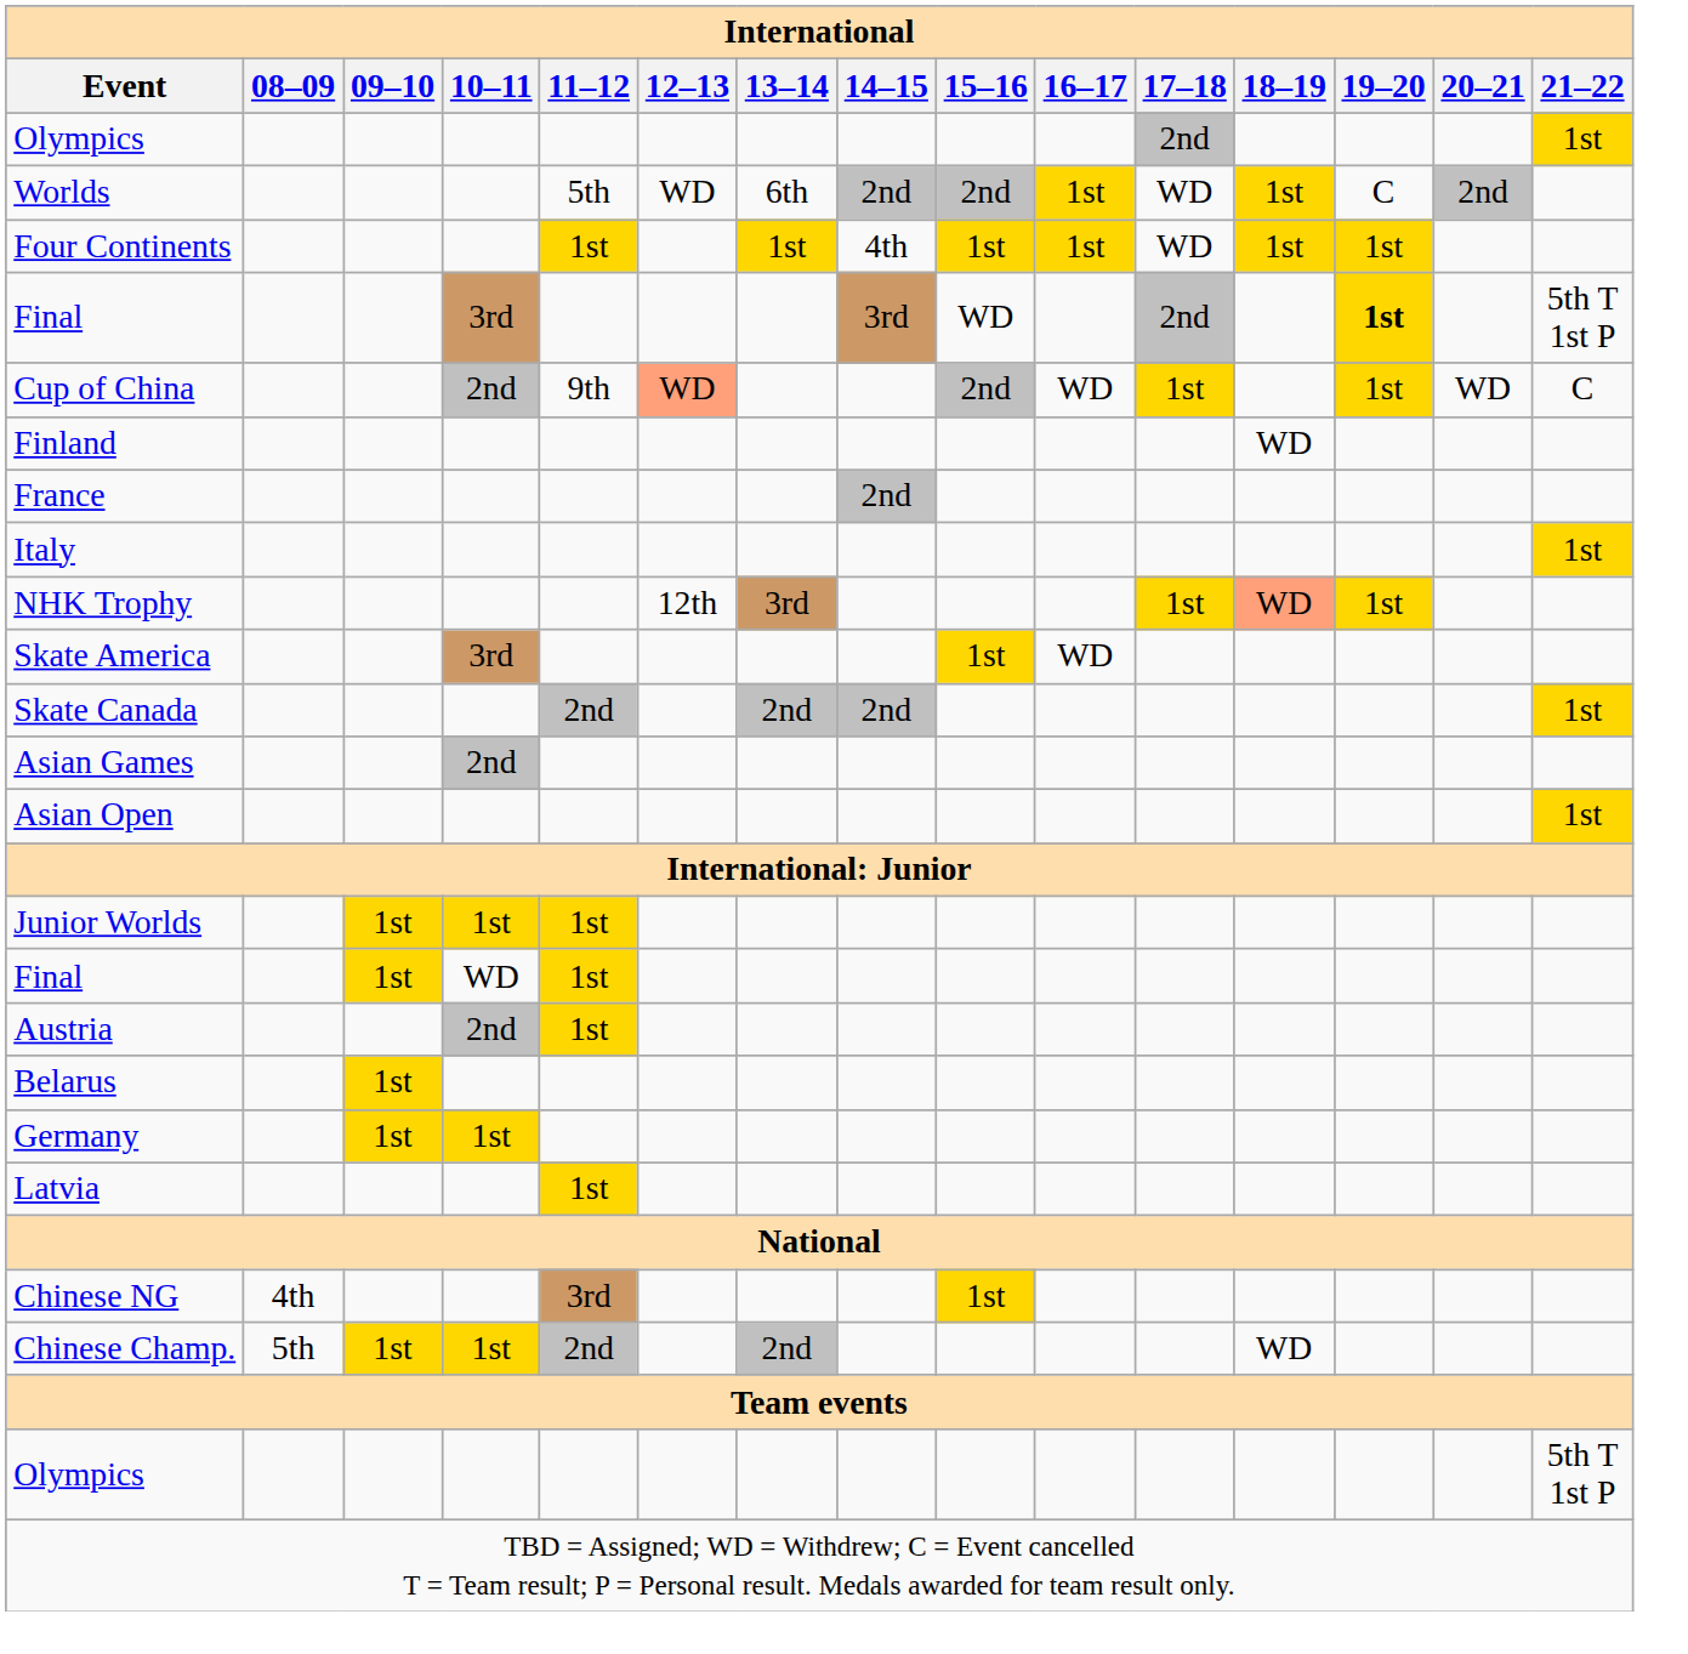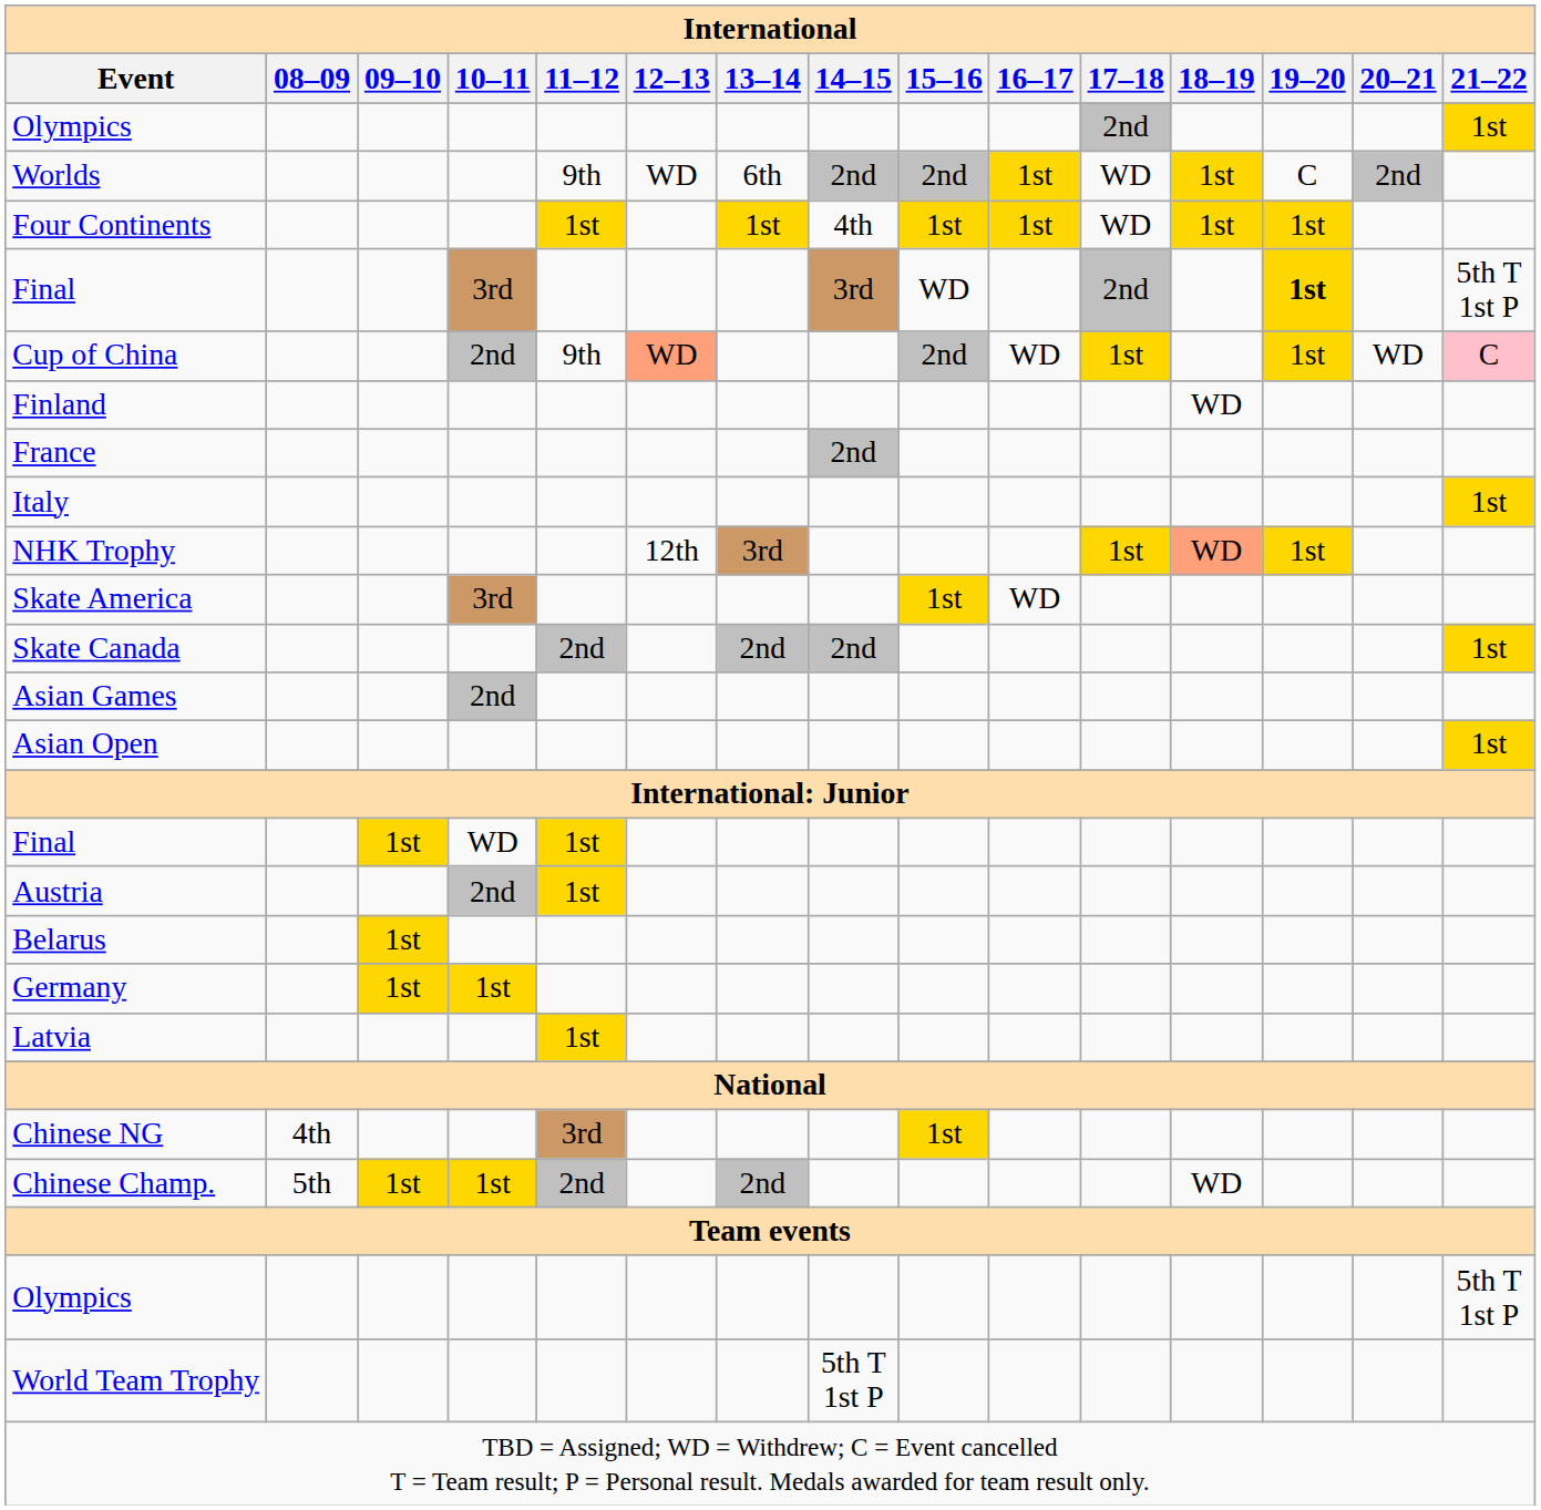 <table class="wikitable" style="text-align:center">
 <tr>
 <th colspan=15 style="background-color: #ffdead; " align="center">International</th>
 </tr>
 <tr>
 <th>Event</th>
 <th><a href='#'>08–09</a></th>
 <th><a href='#'>09–10</a></th>
 <th><a href='#'>10–11</a></th>
 <th><a href='#'>11–12</a></th>
 <th><a href='#'>12–13</a></th>
 <th><a href='#'>13–14</a></th>
 <th><a href='#'>14–15</a></th>
 <th><a href='#'>15–16</a></th>
 <th><a href='#'>16–17</a></th>
 <th><a href='#'>17–18</a></th>
 <th><a href='#'>18–19</a></th>
 <th><a href='#'>19–20</a></th>
 <th><a href='#'>20–21</a></th>
 <th><a href='#'>21–22</a></th>
 </tr>
 <tr>
 <td align=left><a href='#'>Olympics</a></td>
 <td></td>
 <td></td>
 <td></td>
 <td></td>
 <td></td>
 <td></td>
 <td></td>
 <td></td>
 <td></td>
 <td bgcolor=silver>2nd</td>
 <td></td>
 <td></td>
 <td></td>
 <td bgcolor=gold>1st</td>
 </tr>
 <tr>
 <td align=left><a href='#'>Worlds</a></td>
 <td></td>
 <td></td>
 <td></td>
-<td>5th</td>
+<td>9th</td>
 <td>WD</td>
 <td>6th</td>
 <td bgcolor=silver>2nd</td>
 <td bgcolor=silver>2nd</td>
 <td bgcolor=gold>1st</td>
 <td>WD</td>
 <td bgcolor=gold>1st</td>
 <td>C</td>
 <td bgcolor=silver>2nd</td>
 <td></td>
 </tr>
 <tr>
 <td align=left><a href='#'>Four Continents</a></td>
 <td></td>
 <td></td>
 <td></td>
 <td bgcolor=gold>1st</td>
 <td></td>
 <td bgcolor=gold>1st</td>
 <td>4th</td>
 <td bgcolor=gold>1st</td>
 <td bgcolor=gold>1st</td>
 <td>WD</td>
 <td bgcolor=gold>1st</td>
 <td bgcolor=gold>1st</td>
 <td></td>
 <td></td>
 </tr>
 <tr>
 <td align=left> <a href='#'>Final</a></td>
 <td></td>
 <td></td>
 <td bgcolor="#cc9966">3rd</td>
 <td></td>
 <td></td>
 <td></td>
 <td bgcolor="#cc9966">3rd</td>
 <td>WD</td>
 <td></td>
 <td bgcolor=silver>2nd</td>
 <td></td>
 <td bgcolor=gold><strong>1st</strong></td>
 <td></td>
 <td>5th T<br>1st P</td>
 </tr>
 <tr>
 <td align=left> <a href='#'>Cup of China</a></td>
 <td></td>
 <td></td>
 <td bgcolor=silver>2nd</td>
 <td>9th</td>
 <td style="background: lightsalmon;">WD</td>
 <td></td>
 <td></td>
 <td bgcolor=silver>2nd</td>
 <td>WD</td>
 <td bgcolor=gold>1st</td>
 <td></td>
 <td bgcolor=gold>1st</td>
 <td>WD</td>
-<td>C</td>
+<td style="background: pink;">C</td>
 </tr>
 <tr>
 <td align=left> <a href='#'>Finland</a></td>
 <td></td>
 <td></td>
 <td></td>
 <td></td>
 <td></td>
 <td></td>
 <td></td>
 <td></td>
 <td></td>
 <td></td>
 <td>WD</td>
 <td></td>
 <td></td>
 <td></td>
 </tr>
 <tr>
 <td align=left> <a href='#'>France</a></td>
 <td></td>
 <td></td>
 <td></td>
 <td></td>
 <td></td>
 <td></td>
 <td bgcolor=silver>2nd</td>
 <td></td>
 <td></td>
 <td></td>
 <td></td>
 <td></td>
 <td></td>
 <td></td>
 </tr>
 <tr>
 <td align=left> <a href='#'>Italy</a></td>
 <td></td>
 <td></td>
 <td></td>
 <td></td>
 <td></td>
 <td></td>
 <td></td>
 <td></td>
 <td></td>
 <td></td>
 <td></td>
 <td></td>
 <td></td>
 <td bgcolor=gold>1st</td>
 </tr>
 <tr>
 <td align=left> <a href='#'>NHK Trophy</a></td>
 <td></td>
 <td></td>
 <td></td>
 <td></td>
 <td>12th</td>
 <td bgcolor="#cc9966">3rd</td>
 <td></td>
 <td></td>
 <td></td>
 <td bgcolor=gold>1st</td>
 <td style="background: lightsalmon;">WD</td>
 <td bgcolor=gold>1st</td>
 <td></td>
 <td></td>
 </tr>
 <tr>
 <td align=left> <a href='#'>Skate America</a></td>
 <td></td>
 <td></td>
 <td bgcolor="#cc9966">3rd</td>
 <td></td>
 <td></td>
 <td></td>
 <td></td>
 <td bgcolor=gold>1st</td>
 <td>WD</td>
 <td></td>
 <td></td>
 <td></td>
 <td></td>
 <td></td>
 </tr>
 <tr>
 <td align=left> <a href='#'>Skate Canada</a></td>
 <td></td>
 <td></td>
 <td></td>
 <td bgcolor=silver>2nd</td>
 <td></td>
 <td bgcolor=silver>2nd</td>
 <td bgcolor=silver>2nd</td>
 <td></td>
 <td></td>
 <td></td>
 <td></td>
 <td></td>
 <td></td>
 <td bgcolor=gold>1st</td>
 </tr>
 <tr>
 <td align="left"><a href='#'>Asian Games</a></td>
 <td></td>
 <td></td>
 <td bgcolor="silver">2nd</td>
 <td></td>
 <td></td>
 <td></td>
 <td></td>
 <td></td>
 <td></td>
 <td></td>
 <td></td>
 <td></td>
 <td></td>
 <td></td>
 </tr>
 <tr>
 <td align="left"><a href='#'>Asian Open</a></td>
 <td></td>
 <td></td>
 <td></td>
 <td></td>
 <td></td>
 <td></td>
 <td></td>
 <td></td>
 <td></td>
 <td></td>
 <td></td>
 <td></td>
 <td></td>
 <td bgcolor=gold>1st</td>
 </tr>
 <tr>
 <th colspan=15 style="background-color: #ffdead; " align="center">International: Junior</th>
-</tr>
-<tr>
-<td align="left"><a href='#'>Junior Worlds</a></td>
-<td></td>
-<td bgcolor="gold">1st</td>
-<td bgcolor="gold">1st</td>
-<td bgcolor="gold">1st</td>
-<td></td>
-<td></td>
-<td></td>
-<td></td>
-<td></td>
-<td></td>
-<td></td>
-<td></td>
-<td></td>
-<td></td>
 </tr>
 <tr>
 <td align="left"> <a href='#'>Final</a></td>
 <td></td>
 <td bgcolor="gold">1st</td>
 <td>WD</td>
 <td bgcolor="gold">1st</td>
 <td></td>
 <td></td>
 <td></td>
 <td></td>
 <td></td>
 <td></td>
 <td></td>
 <td></td>
 <td></td>
 <td></td>
 </tr>
 <tr>
 <td align="left"> <a href='#'>Austria</a></td>
 <td></td>
 <td></td>
 <td bgcolor="silver">2nd</td>
 <td bgcolor="gold">1st</td>
 <td></td>
 <td></td>
 <td></td>
 <td></td>
 <td></td>
 <td></td>
 <td></td>
 <td></td>
 <td></td>
 <td></td>
 </tr>
 <tr>
 <td align="left"> <a href='#'>Belarus</a></td>
 <td></td>
 <td bgcolor="gold">1st</td>
 <td></td>
 <td></td>
 <td></td>
 <td></td>
 <td></td>
 <td></td>
 <td></td>
 <td></td>
 <td></td>
 <td></td>
 <td></td>
 <td></td>
 </tr>
 <tr>
 <td align="left"> <a href='#'>Germany</a></td>
 <td></td>
 <td bgcolor="gold">1st</td>
 <td bgcolor="gold">1st</td>
 <td></td>
 <td></td>
 <td></td>
 <td></td>
 <td></td>
 <td></td>
 <td></td>
 <td></td>
 <td></td>
 <td></td>
 <td></td>
 </tr>
 <tr>
 <td align="left"> <a href='#'>Latvia</a></td>
 <td></td>
 <td></td>
 <td></td>
 <td bgcolor="gold">1st</td>
 <td></td>
 <td></td>
 <td></td>
 <td></td>
 <td></td>
 <td></td>
 <td></td>
 <td></td>
 <td></td>
 <td></td>
 </tr>
 <tr>
 <th colspan=15 style="background-color: #ffdead; " align="center">National</th>
 </tr>
 <tr>
 <td align="left"><a href='#'>Chinese NG</a></td>
 <td>4th</td>
 <td></td>
 <td></td>
 <td bgcolor="#cc9966">3rd</td>
 <td></td>
 <td></td>
 <td></td>
 <td bgcolor="gold">1st</td>
 <td></td>
 <td></td>
 <td></td>
 <td></td>
 <td></td>
 <td></td>
 </tr>
 <tr>
 <td align="left"><a href='#'>Chinese Champ.</a></td>
 <td>5th</td>
 <td bgcolor="gold">1st</td>
 <td bgcolor="gold">1st</td>
 <td bgcolor="silver">2nd</td>
 <td></td>
 <td bgcolor="silver">2nd</td>
 <td></td>
 <td></td>
 <td></td>
 <td></td>
 <td>WD</td>
 <td></td>
 <td></td>
 <td></td>
 </tr>
 <tr>
 <th colspan=15 style="background-color: #ffdead; " align="center">Team events</th>
 </tr>
 <tr>
 <td align=left><a href='#'>Olympics</a></td>
 <td></td>
 <td></td>
 <td></td>
 <td></td>
 <td></td>
 <td></td>
 <td></td>
 <td></td>
 <td></td>
 <td></td>
 <td></td>
 <td></td>
 <td></td>
 <td>5th T<br>1st P</td>
 </tr>
 <tr>
+<td align="left"><a href='#'>World Team Trophy</a></td>
+<td></td>
+<td></td>
+<td></td>
+<td></td>
+<td></td>
+<td></td>
+<td>5th T<br>1st P</td>
+<td></td>
+<td></td>
+<td></td>
+<td></td>
+<td></td>
+<td></td>
+<td></td>
+</tr>
+<tr>
 <td colspan=15 align="center"><small> TBD = Assigned; WD = Withdrew; C = Event cancelled<br>T = Team result; P = Personal result. Medals awarded for team result only. </small></td>
 </tr>
 </table>
